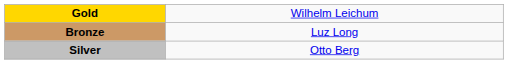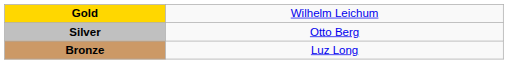 <table class="wikitable" style="text-align:center; " width="35%">
 <tr>
 <td bgcolor="gold"><strong>Gold</strong></td>
 <td><a href='#'>Wilhelm Leichum</a><br>  <small><em></em></small></td>
 </tr>
 <tr>
+<td bgcolor="silver"><strong>Silver</strong></td>
+<td><a href='#'>Otto Berg</a><br>  <small><em></em></small></td>
+</tr>
+<tr>
 <td bgcolor="CC9966"><strong>Bronze</strong></td>
 <td><a href='#'>Luz Long</a><br>  <small><em></em></small></td>
 </tr>
-<tr>
-<td bgcolor="silver"><strong>Silver</strong></td>
-<td><a href='#'>Otto Berg</a><br>  <small><em></em></small></td>
-</tr>
 </table>
